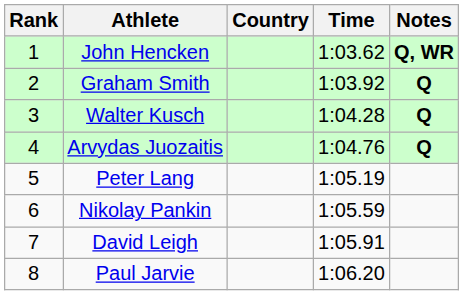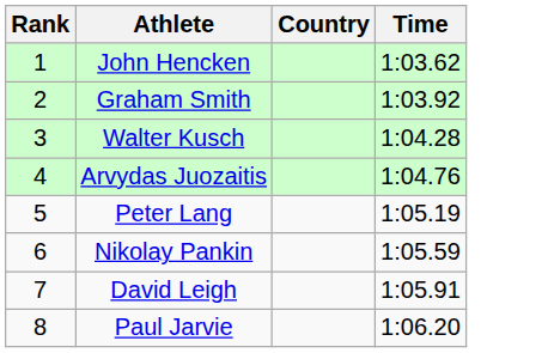 <table class="wikitable sortable" style="text-align:center">
 <tr>
 <th>Rank</th>
 <th>Athlete</th>
 <th>Country</th>
 <th>Time</th>
-<th>Notes</th>
 </tr>
 <tr bgcolor=ccffcc>
 <td>1</td>
 <td><a href='#'>John Hencken</a></td>
 <td align=left></td>
 <td>1:03.62</td>
-<td><strong>Q, WR </strong></td>
 </tr>
 <tr bgcolor=ccffcc>
 <td>2</td>
 <td><a href='#'>Graham Smith</a></td>
 <td align=left></td>
 <td>1:03.92</td>
-<td><strong>Q </strong></td>
 </tr>
 <tr bgcolor=ccffcc>
 <td>3</td>
 <td><a href='#'>Walter Kusch</a></td>
 <td align=left></td>
 <td>1:04.28</td>
-<td><strong>Q </strong></td>
 </tr>
 <tr bgcolor=ccffcc>
 <td>4</td>
 <td><a href='#'>Arvydas Juozaitis</a></td>
 <td align=left></td>
 <td>1:04.76</td>
-<td><strong>Q </strong></td>
 </tr>
 <tr>
 <td>5</td>
 <td><a href='#'>Peter Lang</a></td>
 <td align=left></td>
 <td>1:05.19</td>
-<td><strong> </strong></td>
 </tr>
 <tr>
 <td>6</td>
 <td><a href='#'>Nikolay Pankin</a></td>
 <td align=left></td>
 <td>1:05.59</td>
-<td><strong> </strong></td>
 </tr>
 <tr>
 <td>7</td>
 <td><a href='#'>David Leigh</a></td>
 <td align=left></td>
 <td>1:05.91</td>
-<td><strong> </strong></td>
 </tr>
 <tr>
 <td>8</td>
 <td><a href='#'>Paul Jarvie</a></td>
 <td align=left></td>
 <td>1:06.20</td>
-<td><strong> </strong></td>
 </tr>
 </table>
